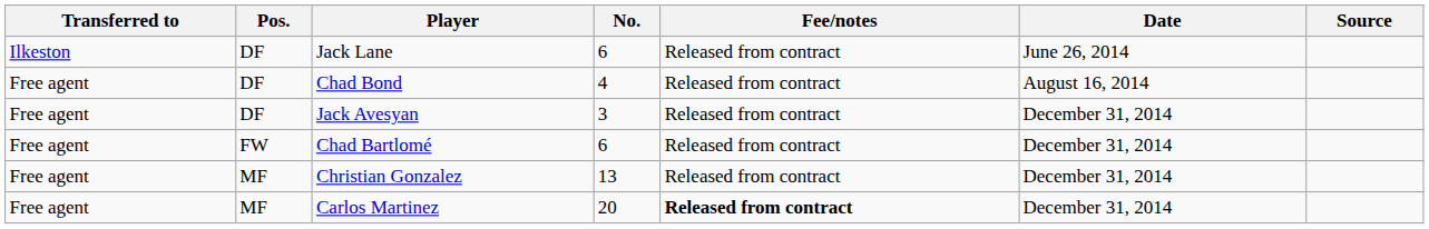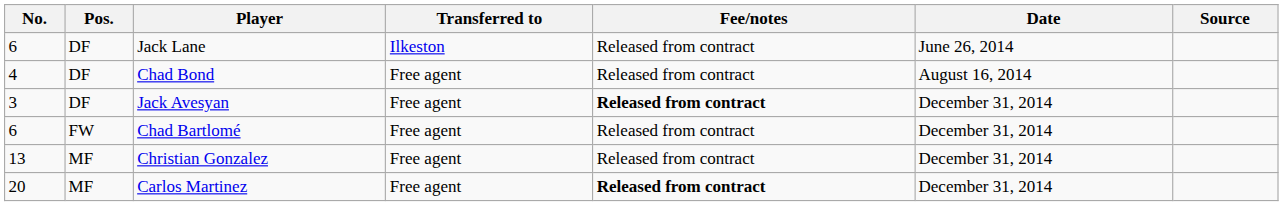 <table class="wikitable sortable" style="width:90%; text-align:center; font-size:95%; text-align:left;">
 <tr>
-<th><strong>Transferred to</strong></th>
+<th><strong>No.</strong></th>
 <th><strong>Pos.</strong></th>
 <th><strong>Player</strong></th>
-<th><strong>No.</strong></th>
+<th><strong>Transferred to</strong></th>
 <th><strong>Fee/notes</strong></th>
 <th><strong>Date</strong></th>
 <th><strong>Source</strong></th>
 </tr>
 <tr>
-<td> <a href='#'>Ilkeston</a></td>
+<td>6</td>
 <td>DF</td>
 <td> Jack Lane</td>
-<td>6</td>
+<td> <a href='#'>Ilkeston</a></td>
 <td>Released from contract</td>
 <td>June 26, 2014</td>
 <td align=center></td>
 </tr>
 <tr>
-<td>Free agent</td>
+<td>4</td>
 <td>DF</td>
 <td> <a href='#'>Chad Bond</a></td>
-<td>4</td>
+<td>Free agent</td>
 <td>Released from contract</td>
 <td>August 16, 2014</td>
 <td align=center></td>
 </tr>
 <tr>
-<td>Free agent</td>
+<td>3</td>
 <td>DF</td>
 <td> <a href='#'>Jack Avesyan</a></td>
-<td>3</td>
+<td>Free agent</td>
+<td><strong>Released from contract</strong></td>
+<td>December 31, 2014</td>
+<td align=center></td>
+</tr>
+<tr>
+<td>6</td>
+<td>FW</td>
+<td> <a href='#'>Chad Bartlomé</a></td>
+<td>Free agent</td>
 <td>Released from contract</td>
 <td>December 31, 2014</td>
 <td align=center></td>
 </tr>
 <tr>
+<td>13</td>
+<td>MF</td>
+<td> <a href='#'>Christian Gonzalez</a></td>
 <td>Free agent</td>
-<td>FW</td>
-<td> <a href='#'>Chad Bartlomé</a></td>
-<td>6</td>
 <td>Released from contract</td>
 <td>December 31, 2014</td>
 <td align=center></td>
 </tr>
 <tr>
-<td>Free agent</td>
-<td>MF</td>
-<td> <a href='#'>Christian Gonzalez</a></td>
-<td>13</td>
-<td>Released from contract</td>
-<td>December 31, 2014</td>
-<td align=center></td>
-</tr>
-<tr>
-<td>Free agent</td>
+<td>20</td>
 <td>MF</td>
 <td> <a href='#'>Carlos Martinez</a></td>
-<td>20</td>
+<td>Free agent</td>
 <td><strong>Released from contract</strong></td>
 <td>December 31, 2014</td>
 <td align=center></td>
 </tr>
 </table>
